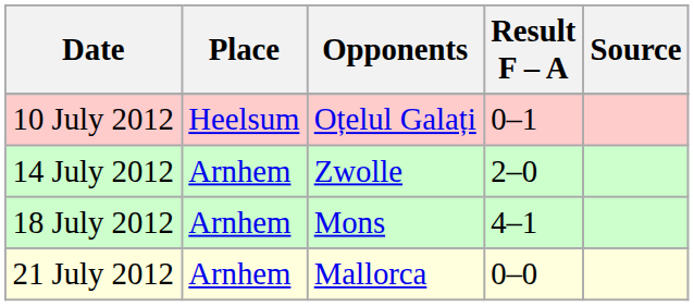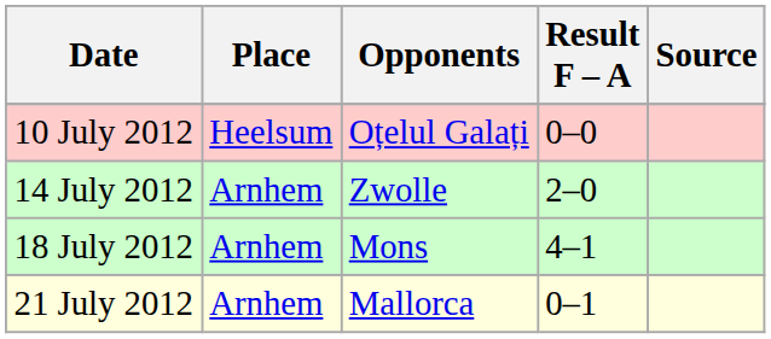 <table class="wikitable" style="text-align: left; font-size:95%">
 <tr style="background:#ccf;">
 <th>Date</th>
 <th>Place</th>
 <th>Opponents</th>
 <th>Result<br>F – A</th>
 <th>Source</th>
 </tr>
 <tr>
 </tr>
 <tr bgcolor="#ffcccc">
 <td>10 July 2012</td>
 <td><a href='#'>Heelsum</a></td>
 <td> <a href='#'>Oțelul Galați</a></td>
-<td>0–1</td>
+<td>0–0</td>
 <td></td>
 </tr>
 <tr bgcolor="#ccffcc">
 <td>14 July 2012</td>
 <td><a href='#'>Arnhem</a></td>
 <td> <a href='#'>Zwolle</a></td>
 <td>2–0</td>
 <td></td>
 </tr>
 <tr bgcolor="#ccffcc">
 <td>18 July 2012</td>
 <td><a href='#'>Arnhem</a></td>
 <td> <a href='#'>Mons</a></td>
 <td>4–1</td>
 <td></td>
 </tr>
 <tr bgcolor="#ffffdd">
 <td>21 July 2012</td>
 <td><a href='#'>Arnhem</a></td>
 <td> <a href='#'>Mallorca</a></td>
-<td>0–0</td>
+<td>0–1</td>
 <td></td>
 </tr>
 </table>
